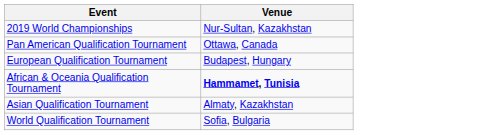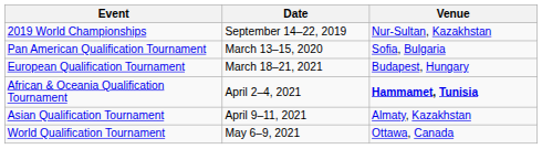 <table class="wikitable">
 <tr>
 <th width=300>Event</th>
+<th width=200>Date</th>
 <th width=230>Venue</th>
 </tr>
 <tr>
 <td><a href='#'>2019 World Championships</a></td>
+<td>September 14–22, 2019</td>
 <td> <a href='#'>Nur-Sultan</a>, <a href='#'>Kazakhstan</a></td>
 </tr>
 <tr>
 <td><a href='#'>Pan American Qualification Tournament</a></td>
-<td> <a href='#'>Ottawa</a>, <a href='#'>Canada</a></td>
+<td>March 13–15, 2020</td>
+<td> <a href='#'>Sofia</a>, <a href='#'>Bulgaria</a></td>
 </tr>
 <tr>
 <td><a href='#'>European Qualification Tournament</a></td>
+<td>March 18–21, 2021</td>
 <td> <a href='#'>Budapest</a>, <a href='#'>Hungary</a></td>
 </tr>
 <tr>
 <td><a href='#'>African & Oceania Qualification Tournament</a></td>
+<td>April 2–4, 2021</td>
 <td><strong> <a href='#'>Hammamet</a>, <a href='#'>Tunisia</a></strong></td>
 </tr>
 <tr>
 <td><a href='#'>Asian Qualification Tournament</a></td>
+<td>April 9–11, 2021</td>
 <td> <a href='#'>Almaty</a>, <a href='#'>Kazakhstan</a></td>
 </tr>
 <tr>
 <td><a href='#'>World Qualification Tournament</a></td>
-<td> <a href='#'>Sofia</a>, <a href='#'>Bulgaria</a></td>
+<td>May 6–9, 2021</td>
+<td> <a href='#'>Ottawa</a>, <a href='#'>Canada</a></td>
 </tr>
 </table>
